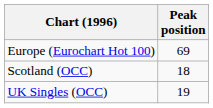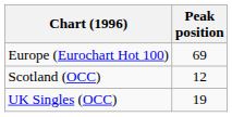 <table class="wikitable sortable">
 <tr>
 <th>Chart (1996)</th>
 <th>Peak<br>position</th>
 </tr>
 <tr>
 <td>Europe (<a href='#'>Eurochart Hot 100</a>)</td>
 <td align="center">69</td>
 </tr>
 <tr>
 <td>Scotland (<a href='#'>OCC</a>)</td>
-<td align="center">18</td>
+<td align="center">12</td>
 </tr>
 <tr>
 <td><a href='#'>UK Singles</a> (<a href='#'>OCC</a>)</td>
 <td align="center">19</td>
 </tr>
 </table>
